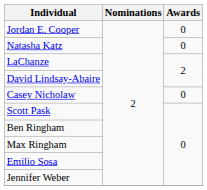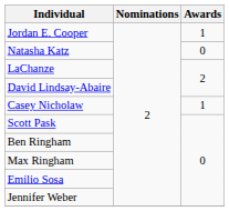 <table class="wikitable sortable">
 <tr>
 <th>Individual</th>
 <th>Nominations</th>
 <th>Awards</th>
 </tr>
 <tr>
 <td><a href='#'>Jordan E. Cooper</a></td>
 <td align=center rowspan=10>2</td>
-<td align=center>0</td>
+<td align=center>1</td>
 </tr>
 <tr>
 <td><a href='#'>Natasha Katz</a></td>
 <td align=center>0</td>
 </tr>
 <tr>
 <td><a href='#'>LaChanze</a></td>
 <td align=center rowspan=2>2</td>
 </tr>
 <tr>
 <td><a href='#'>David Lindsay-Abaire</a></td>
 </tr>
 <tr>
 <td><a href='#'>Casey Nicholaw</a></td>
-<td align=center>0</td>
+<td align=center>1</td>
 </tr>
 <tr>
 <td><a href='#'>Scott Pask</a></td>
 <td align=center rowspan=5>0</td>
 </tr>
 <tr>
 <td>Ben Ringham</td>
 </tr>
 <tr>
 <td>Max Ringham</td>
 </tr>
 <tr>
 <td><a href='#'>Emilio Sosa</a></td>
 </tr>
 <tr>
 <td>Jennifer Weber</td>
 </tr>
 <tr>
 </tr>
 </table>
